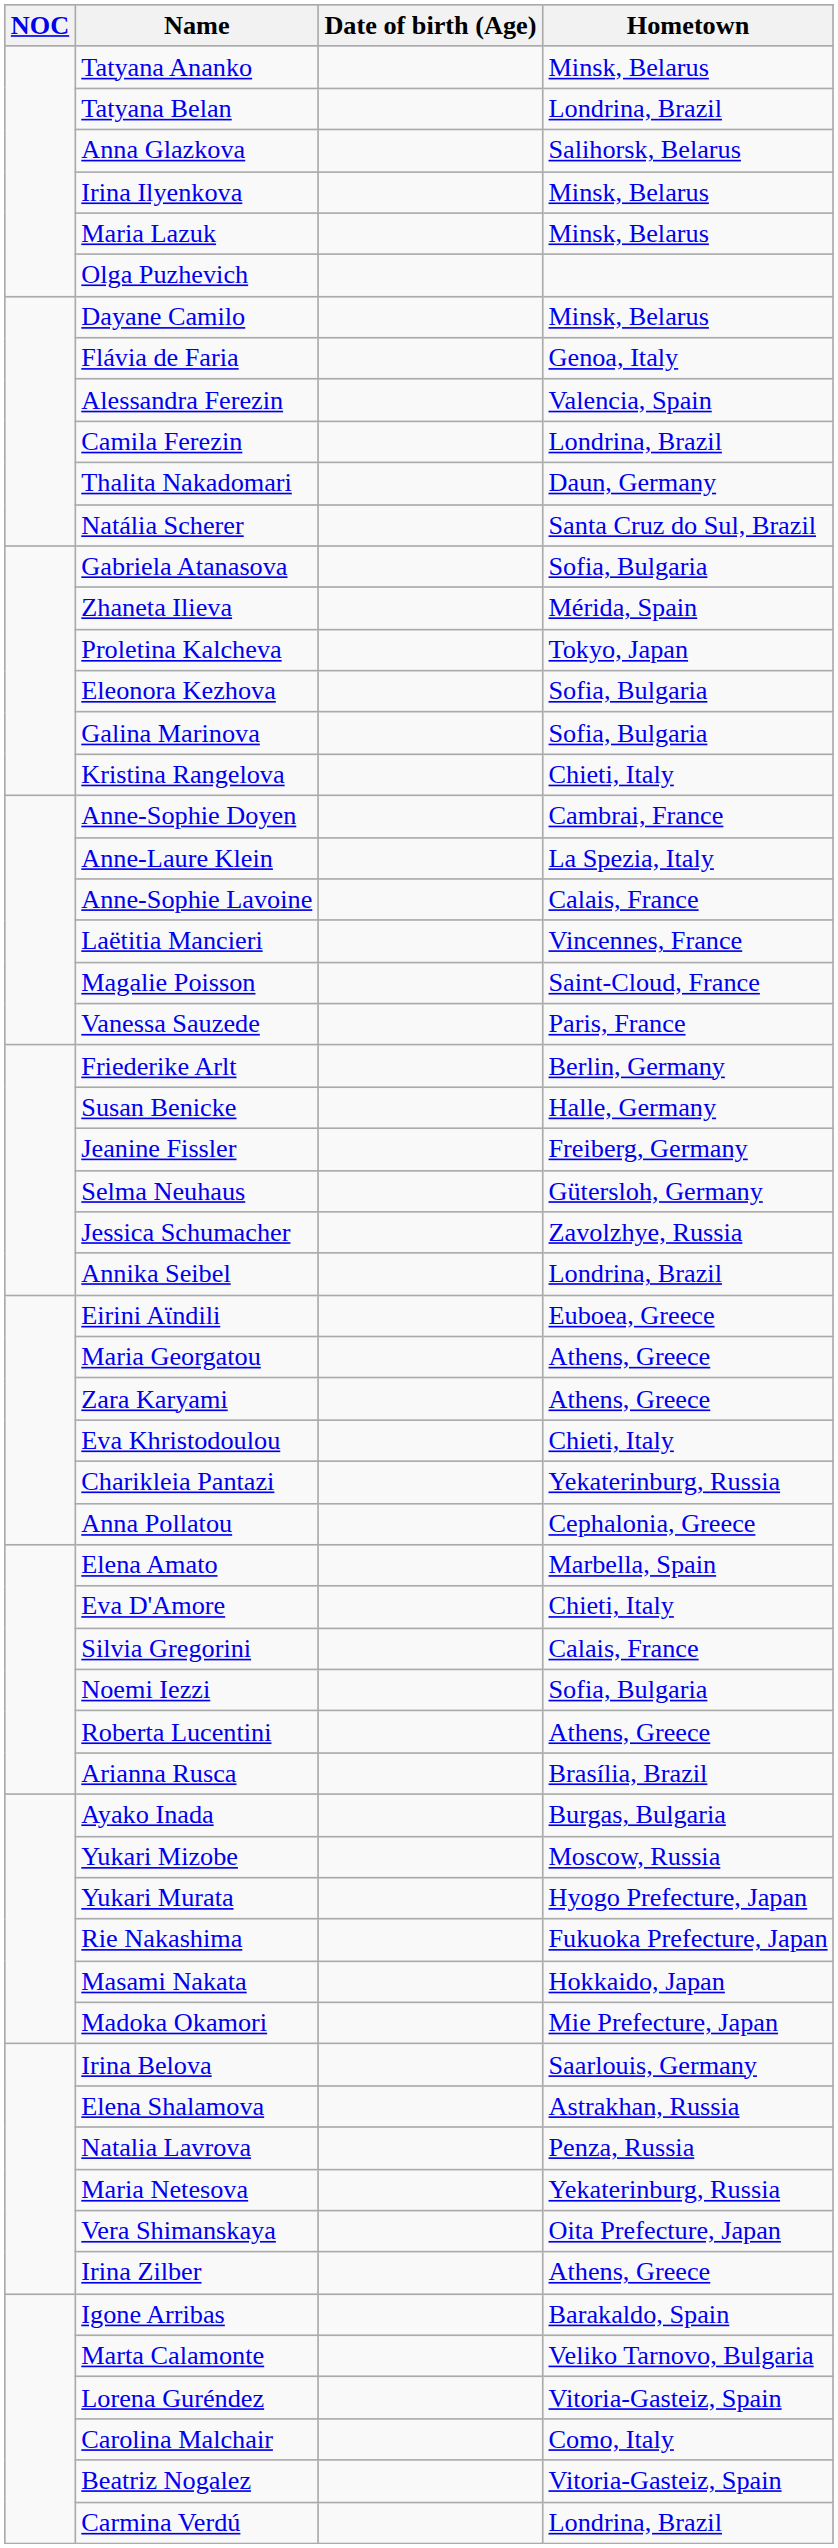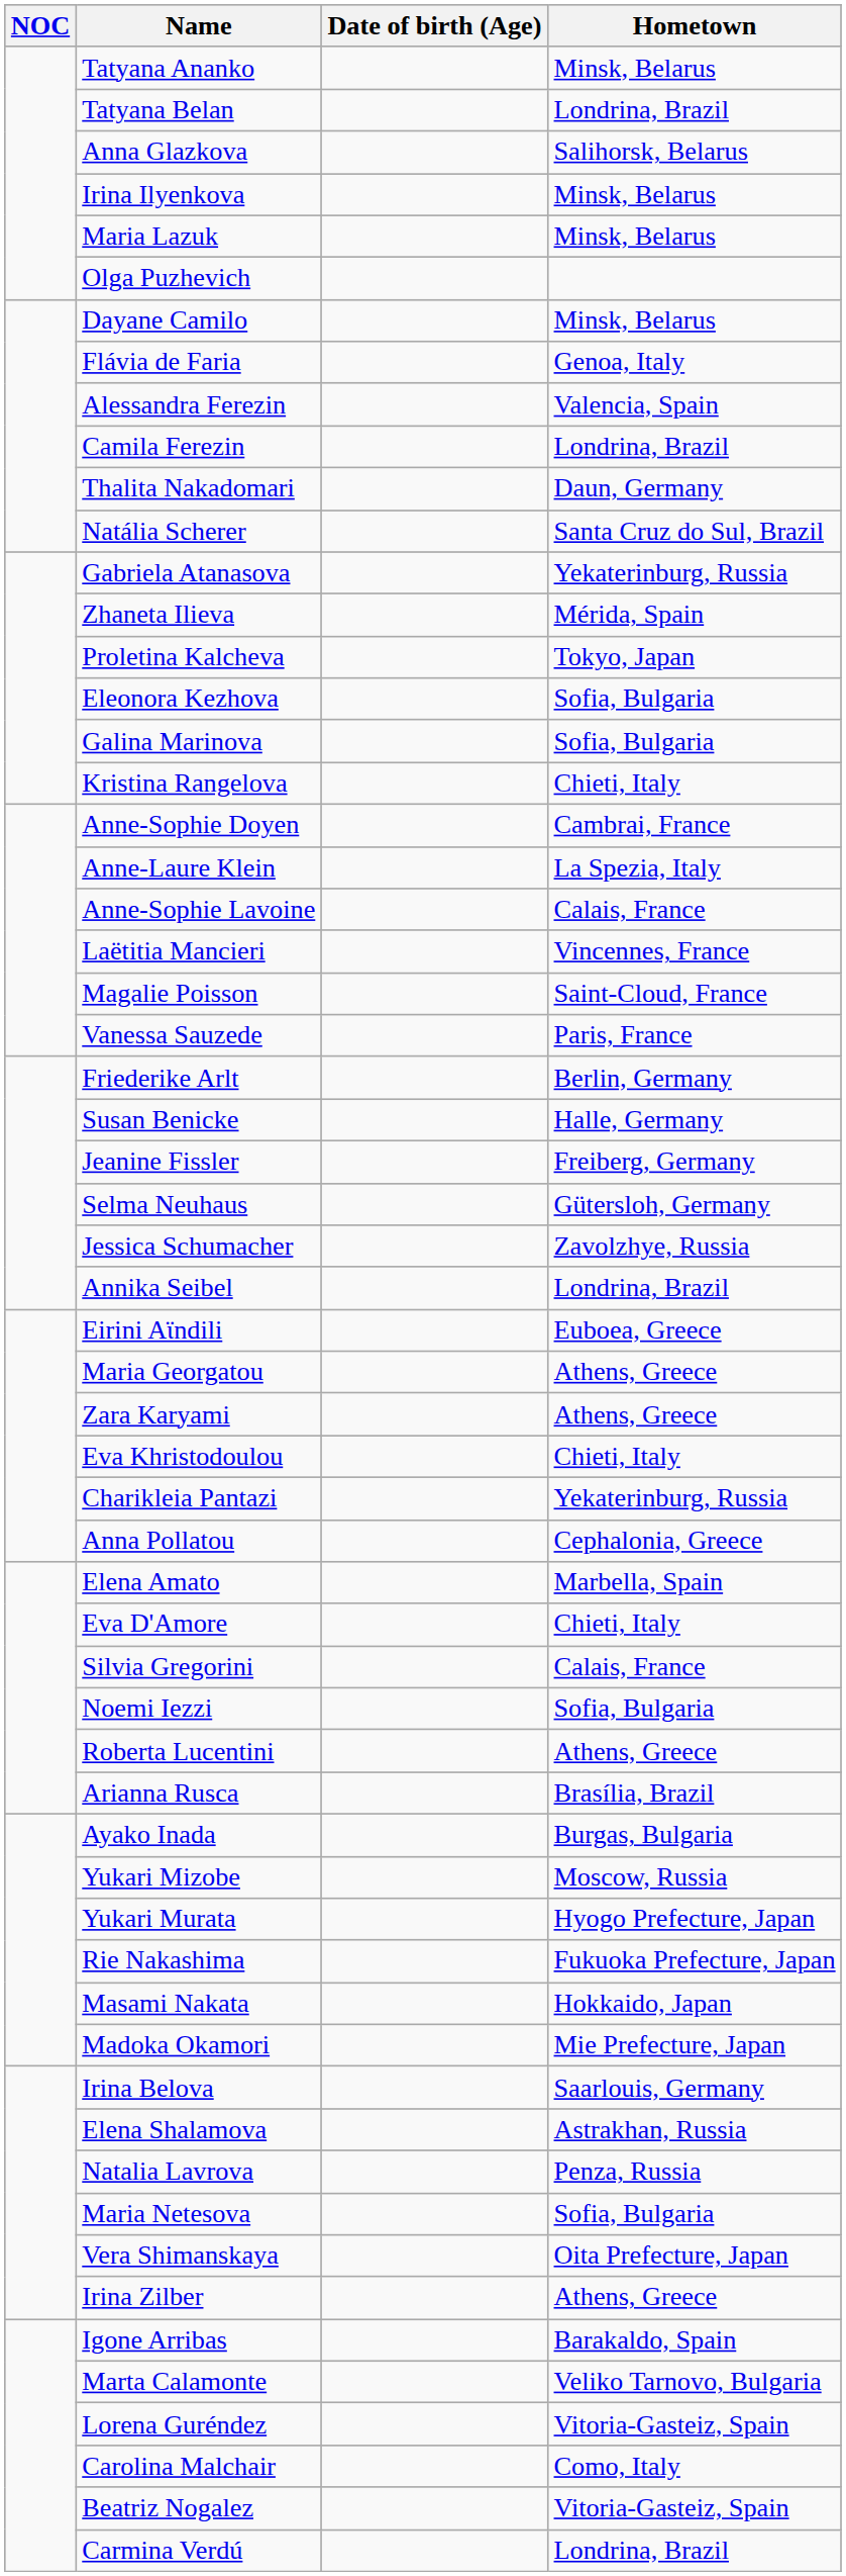 <table class="wikitable sortable">
 <tr>
 <th><a href='#'>NOC</a></th>
 <th>Name</th>
 <th>Date of birth (Age)</th>
 <th>Hometown</th>
 </tr>
 <tr>
 <td rowspan="6"></td>
 <td><a href='#'>Tatyana Ananko</a></td>
 <td></td>
 <td><a href='#'>Minsk, Belarus</a></td>
 </tr>
 <tr>
 <td><a href='#'>Tatyana Belan</a></td>
 <td></td>
 <td><a href='#'>Londrina, Brazil</a></td>
 </tr>
 <tr>
 <td><a href='#'>Anna Glazkova</a></td>
 <td></td>
 <td><a href='#'>Salihorsk, Belarus</a></td>
 </tr>
 <tr>
 <td><a href='#'>Irina Ilyenkova</a></td>
 <td></td>
 <td><a href='#'>Minsk, Belarus</a></td>
 </tr>
 <tr>
 <td><a href='#'>Maria Lazuk</a></td>
 <td></td>
 <td><a href='#'>Minsk, Belarus</a></td>
 </tr>
 <tr>
 <td><a href='#'>Olga Puzhevich</a></td>
 <td></td>
 <td></td>
 </tr>
 <tr>
 <td rowspan="6"></td>
 <td><a href='#'>Dayane Camilo</a></td>
 <td></td>
 <td><a href='#'>Minsk, Belarus</a></td>
 </tr>
 <tr>
 <td><a href='#'>Flávia de Faria</a></td>
 <td></td>
 <td><a href='#'>Genoa, Italy</a></td>
 </tr>
 <tr>
 <td><a href='#'>Alessandra Ferezin</a></td>
 <td></td>
 <td><a href='#'>Valencia, Spain</a></td>
 </tr>
 <tr>
 <td><a href='#'>Camila Ferezin</a></td>
 <td></td>
 <td><a href='#'>Londrina, Brazil</a></td>
 </tr>
 <tr>
 <td><a href='#'>Thalita Nakadomari</a></td>
 <td></td>
 <td><a href='#'>Daun, Germany</a></td>
 </tr>
 <tr>
 <td><a href='#'>Natália Scherer</a></td>
 <td></td>
 <td><a href='#'>Santa Cruz do Sul, Brazil</a></td>
 </tr>
 <tr>
 <td rowspan="6"></td>
 <td><a href='#'>Gabriela Atanasova</a></td>
 <td></td>
-<td><a href='#'>Sofia, Bulgaria</a></td>
+<td><a href='#'>Yekaterinburg, Russia</a></td>
 </tr>
 <tr>
 <td><a href='#'>Zhaneta Ilieva</a></td>
 <td></td>
 <td><a href='#'>Mérida, Spain</a></td>
 </tr>
 <tr>
 <td><a href='#'>Proletina Kalcheva</a></td>
 <td></td>
 <td><a href='#'>Tokyo, Japan</a></td>
 </tr>
 <tr>
 <td><a href='#'>Eleonora Kezhova</a></td>
 <td></td>
 <td><a href='#'>Sofia, Bulgaria</a></td>
 </tr>
 <tr>
 <td><a href='#'>Galina Marinova</a></td>
 <td></td>
 <td><a href='#'>Sofia, Bulgaria</a></td>
 </tr>
 <tr>
 <td><a href='#'>Kristina Rangelova</a></td>
 <td></td>
 <td><a href='#'>Chieti, Italy</a></td>
 </tr>
 <tr>
 <td rowspan="6"></td>
 <td><a href='#'>Anne-Sophie Doyen</a></td>
 <td></td>
 <td><a href='#'>Cambrai, France</a></td>
 </tr>
 <tr>
 <td><a href='#'>Anne-Laure Klein</a></td>
 <td></td>
 <td><a href='#'>La Spezia, Italy</a></td>
 </tr>
 <tr>
 <td><a href='#'>Anne-Sophie Lavoine</a></td>
 <td></td>
 <td><a href='#'>Calais, France</a></td>
 </tr>
 <tr>
 <td><a href='#'>Laëtitia Mancieri</a></td>
 <td></td>
 <td><a href='#'>Vincennes, France</a></td>
 </tr>
 <tr>
 <td><a href='#'>Magalie Poisson</a></td>
 <td></td>
 <td><a href='#'>Saint-Cloud, France</a></td>
 </tr>
 <tr>
 <td><a href='#'>Vanessa Sauzede</a></td>
 <td></td>
 <td><a href='#'>Paris, France</a></td>
 </tr>
 <tr>
 <td rowspan="6"></td>
 <td><a href='#'>Friederike Arlt</a></td>
 <td></td>
 <td><a href='#'>Berlin, Germany</a></td>
 </tr>
 <tr>
 <td><a href='#'>Susan Benicke</a></td>
 <td></td>
 <td><a href='#'>Halle, Germany</a></td>
 </tr>
 <tr>
 <td><a href='#'>Jeanine Fissler</a></td>
 <td></td>
 <td><a href='#'>Freiberg, Germany</a></td>
 </tr>
 <tr>
 <td><a href='#'>Selma Neuhaus</a></td>
 <td></td>
 <td><a href='#'>Gütersloh, Germany</a></td>
 </tr>
 <tr>
 <td><a href='#'>Jessica Schumacher</a></td>
 <td></td>
 <td><a href='#'>Zavolzhye, Russia</a></td>
 </tr>
 <tr>
 <td><a href='#'>Annika Seibel</a></td>
 <td></td>
 <td><a href='#'>Londrina, Brazil</a></td>
 </tr>
 <tr>
 <td rowspan="6"></td>
 <td><a href='#'>Eirini Aϊndili</a></td>
 <td></td>
 <td><a href='#'>Euboea, Greece</a></td>
 </tr>
 <tr>
 <td><a href='#'>Maria Georgatou</a></td>
 <td></td>
 <td><a href='#'>Athens, Greece</a></td>
 </tr>
 <tr>
 <td><a href='#'>Zara Karyami</a></td>
 <td></td>
 <td><a href='#'>Athens, Greece</a></td>
 </tr>
 <tr>
 <td><a href='#'>Eva Khristodoulou</a></td>
 <td></td>
 <td><a href='#'>Chieti, Italy</a></td>
 </tr>
 <tr>
 <td><a href='#'>Charikleia Pantazi</a></td>
 <td></td>
 <td><a href='#'>Yekaterinburg, Russia</a></td>
 </tr>
 <tr>
 <td><a href='#'>Anna Pollatou</a></td>
 <td></td>
 <td><a href='#'>Cephalonia, Greece</a></td>
 </tr>
 <tr>
 <td rowspan="6"></td>
 <td><a href='#'>Elena Amato</a></td>
 <td></td>
 <td><a href='#'>Marbella, Spain</a></td>
 </tr>
 <tr>
 <td><a href='#'>Eva D'Amore</a></td>
 <td></td>
 <td><a href='#'>Chieti, Italy</a></td>
 </tr>
 <tr>
 <td><a href='#'>Silvia Gregorini</a></td>
 <td></td>
 <td><a href='#'>Calais, France</a></td>
 </tr>
 <tr>
 <td><a href='#'>Noemi Iezzi</a></td>
 <td></td>
 <td><a href='#'>Sofia, Bulgaria</a></td>
 </tr>
 <tr>
 <td><a href='#'>Roberta Lucentini</a></td>
 <td></td>
 <td><a href='#'>Athens, Greece</a></td>
 </tr>
 <tr>
 <td><a href='#'>Arianna Rusca</a></td>
 <td></td>
 <td><a href='#'>Brasília, Brazil</a></td>
 </tr>
 <tr>
 <td rowspan="6"></td>
 <td><a href='#'>Ayako Inada</a></td>
 <td></td>
 <td><a href='#'>Burgas, Bulgaria</a></td>
 </tr>
 <tr>
 <td><a href='#'>Yukari Mizobe</a></td>
 <td></td>
 <td><a href='#'>Moscow, Russia</a></td>
 </tr>
 <tr>
 <td><a href='#'>Yukari Murata</a></td>
 <td></td>
 <td><a href='#'>Hyogo Prefecture, Japan</a></td>
 </tr>
 <tr>
 <td><a href='#'>Rie Nakashima</a></td>
 <td></td>
 <td><a href='#'>Fukuoka Prefecture, Japan</a></td>
 </tr>
 <tr>
 <td><a href='#'>Masami Nakata</a></td>
 <td></td>
 <td><a href='#'>Hokkaido, Japan</a></td>
 </tr>
 <tr>
 <td><a href='#'>Madoka Okamori</a></td>
 <td></td>
 <td><a href='#'>Mie Prefecture, Japan</a></td>
 </tr>
 <tr>
 <td rowspan="6"></td>
 <td><a href='#'>Irina Belova</a></td>
 <td></td>
 <td><a href='#'>Saarlouis, Germany</a></td>
 </tr>
 <tr>
 <td><a href='#'>Elena Shalamova</a></td>
 <td></td>
 <td><a href='#'>Astrakhan, Russia</a></td>
 </tr>
 <tr>
 <td><a href='#'>Natalia Lavrova</a></td>
 <td></td>
 <td><a href='#'>Penza, Russia</a></td>
 </tr>
 <tr>
 <td><a href='#'>Maria Netesova</a></td>
 <td></td>
-<td><a href='#'>Yekaterinburg, Russia</a></td>
+<td><a href='#'>Sofia, Bulgaria</a></td>
 </tr>
 <tr>
 <td><a href='#'>Vera Shimanskaya</a></td>
 <td></td>
 <td><a href='#'>Oita Prefecture, Japan</a></td>
 </tr>
 <tr>
 <td><a href='#'>Irina Zilber</a></td>
 <td></td>
 <td><a href='#'>Athens, Greece</a></td>
 </tr>
 <tr>
 <td rowspan="6"></td>
 <td><a href='#'>Igone Arribas</a></td>
 <td></td>
 <td><a href='#'>Barakaldo, Spain</a></td>
 </tr>
 <tr>
 <td><a href='#'>Marta Calamonte</a></td>
 <td></td>
 <td><a href='#'>Veliko Tarnovo, Bulgaria</a></td>
 </tr>
 <tr>
 <td><a href='#'>Lorena Guréndez</a></td>
 <td></td>
 <td><a href='#'>Vitoria-Gasteiz, Spain</a></td>
 </tr>
 <tr>
 <td><a href='#'>Carolina Malchair</a></td>
 <td></td>
 <td><a href='#'>Como, Italy</a></td>
 </tr>
 <tr>
 <td><a href='#'>Beatriz Nogalez</a></td>
 <td></td>
 <td><a href='#'>Vitoria-Gasteiz, Spain</a></td>
 </tr>
 <tr>
 <td><a href='#'>Carmina Verdú</a></td>
 <td></td>
 <td><a href='#'>Londrina, Brazil</a></td>
 </tr>
 </table>
